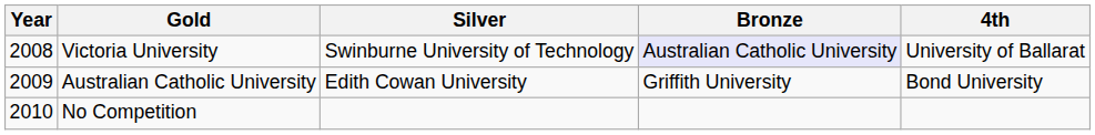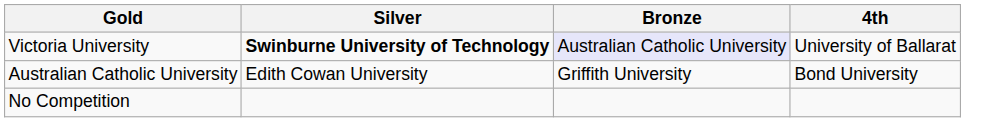 <table class="wikitable">
 <tr>
-<th>Year</th>
 <th>Gold</th>
 <th>Silver</th>
 <th>Bronze</th>
 <th>4th</th>
 </tr>
 <tr>
-<td>2008</td>
 <td>Victoria University</td>
-<td>Swinburne University of Technology</td>
+<td><strong>Swinburne University of Technology</strong></td>
 <td style="background: lavender;">Australian Catholic University</td>
 <td>University of Ballarat</td>
 </tr>
 <tr>
-<td>2009</td>
 <td>Australian Catholic University</td>
 <td>Edith Cowan University</td>
 <td>Griffith University</td>
 <td>Bond University</td>
 </tr>
 <tr>
-<td>2010</td>
 <td>No Competition</td>
 <td></td>
 <td></td>
 <td></td>
 </tr>
 </table>
